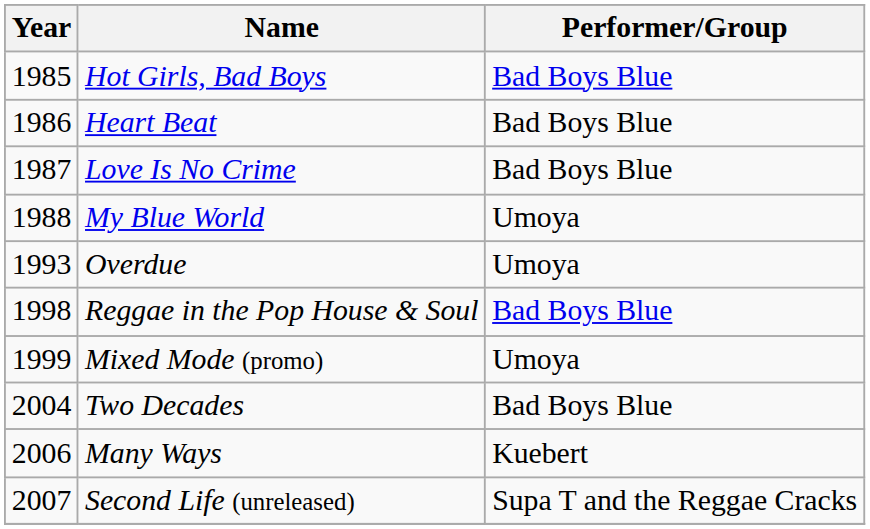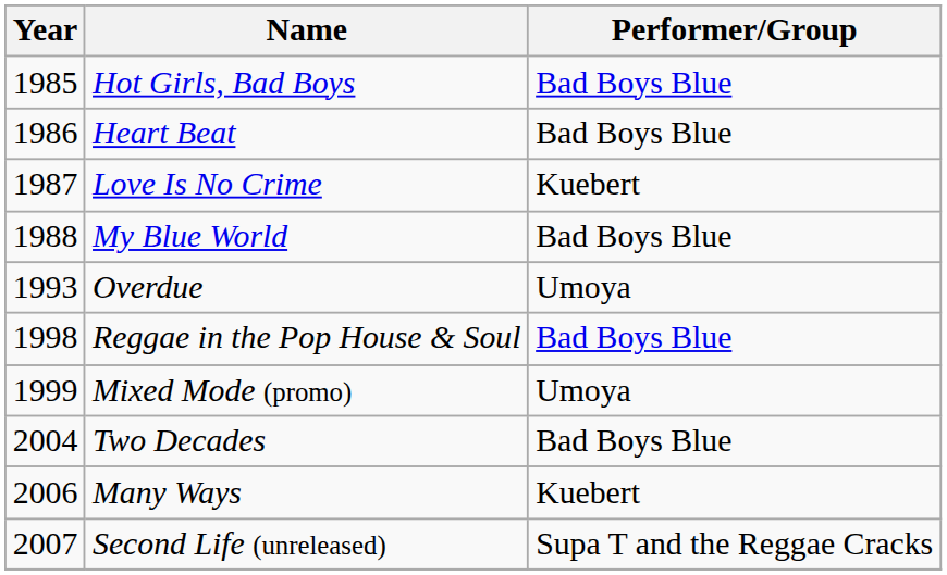 <table class="wikitable">
 <tr>
 <th>Year</th>
 <th>Name</th>
 <th>Performer/Group</th>
 </tr>
 <tr>
 <td>1985</td>
 <td><em><a href='#'>Hot Girls, Bad Boys</a></em></td>
 <td><a href='#'>Bad Boys Blue</a></td>
 </tr>
 <tr>
 <td>1986</td>
 <td><em><a href='#'>Heart Beat</a></em></td>
 <td>Bad Boys Blue</td>
 </tr>
 <tr>
 <td>1987</td>
 <td><em><a href='#'>Love Is No Crime</a></em></td>
-<td>Bad Boys Blue</td>
+<td>Kuebert</td>
 </tr>
 <tr>
 <td>1988</td>
 <td><em><a href='#'>My Blue World</a></em></td>
-<td>Umoya</td>
+<td>Bad Boys Blue</td>
 </tr>
 <tr>
 <td>1993</td>
 <td><em>Overdue</em></td>
 <td>Umoya</td>
 </tr>
 <tr>
 <td>1998</td>
 <td><em>Reggae in the Pop House & Soul</em></td>
 <td><a href='#'>Bad Boys Blue</a></td>
 </tr>
 <tr>
 <td>1999</td>
 <td><em>Mixed Mode</em> <small>(promo)</small></td>
 <td>Umoya</td>
 </tr>
 <tr>
 <td>2004</td>
 <td><em>Two Decades</em></td>
 <td>Bad Boys Blue</td>
 </tr>
 <tr>
 <td>2006</td>
 <td><em>Many Ways</em></td>
 <td>Kuebert</td>
 </tr>
 <tr>
 <td>2007</td>
 <td><em>Second Life</em> <small>(unreleased)</small></td>
 <td>Supa T and the Reggae Cracks</td>
 </tr>
 <tr>
 </tr>
 </table>
